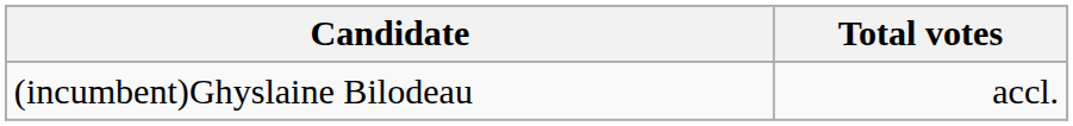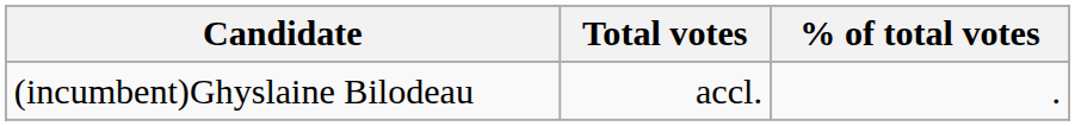 <table class="wikitable" width="475">
 <tr>
 <th align="left">Candidate</th>
 <th align="right">Total votes</th>
+<th align="right">% of total votes</th>
 </tr>
 <tr>
 <td align="left">(incumbent)Ghyslaine Bilodeau</td>
 <td align="right">accl.</td>
+<td align="right">.</td>
 </tr>
 </table>
